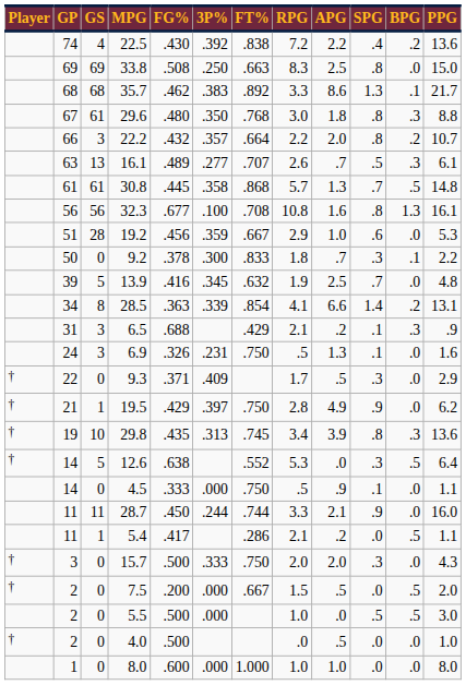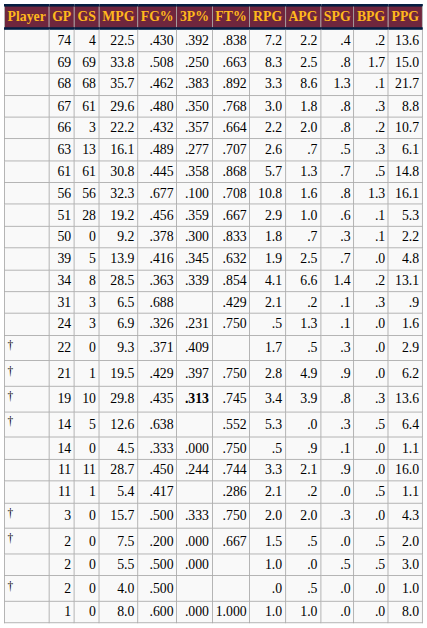 <table class="wikitable sortable" style="text-align:right;">
 <tr>
 <th style="background:#6F263D; color:#FFB81C; border-top:#041E42 3px solid; border-bottom:#041E42 3px solid;">Player</th>
 <th style="background:#6F263D; color:#FFB81C; border-top:#041E42 3px solid; border-bottom:#041E42 3px solid;">GP</th>
 <th style="background:#6F263D; color:#FFB81C; border-top:#041E42 3px solid; border-bottom:#041E42 3px solid;">GS</th>
 <th style="background:#6F263D; color:#FFB81C; border-top:#041E42 3px solid; border-bottom:#041E42 3px solid;">MPG</th>
 <th style="background:#6F263D; color:#FFB81C; border-top:#041E42 3px solid; border-bottom:#041E42 3px solid;">FG%</th>
 <th style="background:#6F263D; color:#FFB81C; border-top:#041E42 3px solid; border-bottom:#041E42 3px solid;">3P%</th>
 <th style="background:#6F263D; color:#FFB81C; border-top:#041E42 3px solid; border-bottom:#041E42 3px solid;">FT%</th>
 <th style="background:#6F263D; color:#FFB81C; border-top:#041E42 3px solid; border-bottom:#041E42 3px solid;">RPG</th>
 <th style="background:#6F263D; color:#FFB81C; border-top:#041E42 3px solid; border-bottom:#041E42 3px solid;">APG</th>
 <th style="background:#6F263D; color:#FFB81C; border-top:#041E42 3px solid; border-bottom:#041E42 3px solid;">SPG</th>
 <th style="background:#6F263D; color:#FFB81C; border-top:#041E42 3px solid; border-bottom:#041E42 3px solid;">BPG</th>
 <th style="background:#6F263D; color:#FFB81C; border-top:#041E42 3px solid; border-bottom:#041E42 3px solid;">PPG</th>
 </tr>
 <tr>
 <td style="text-align:left;"></td>
 <td>74</td>
 <td>4</td>
 <td>22.5</td>
 <td>.430</td>
 <td>.392</td>
 <td>.838</td>
 <td>7.2</td>
 <td>2.2</td>
 <td>.4</td>
 <td>.2</td>
 <td>13.6</td>
 </tr>
 <tr>
 <td style="text-align:left;"></td>
 <td>69</td>
 <td>69</td>
 <td>33.8</td>
 <td>.508</td>
 <td>.250</td>
 <td>.663</td>
 <td>8.3</td>
 <td>2.5</td>
 <td>.8</td>
-<td>.0</td>
+<td>1.7</td>
 <td>15.0</td>
 </tr>
 <tr>
 <td style="text-align:left;"></td>
 <td>68</td>
 <td>68</td>
 <td>35.7</td>
 <td>.462</td>
 <td>.383</td>
 <td>.892</td>
 <td>3.3</td>
 <td>8.6</td>
 <td>1.3</td>
 <td>.1</td>
 <td>21.7</td>
 </tr>
 <tr>
 <td style="text-align:left;"></td>
 <td>67</td>
 <td>61</td>
 <td>29.6</td>
 <td>.480</td>
 <td>.350</td>
 <td>.768</td>
 <td>3.0</td>
 <td>1.8</td>
 <td>.8</td>
 <td>.3</td>
 <td>8.8</td>
 </tr>
 <tr>
 <td style="text-align:left;"></td>
 <td>66</td>
 <td>3</td>
 <td>22.2</td>
 <td>.432</td>
 <td>.357</td>
 <td>.664</td>
 <td>2.2</td>
 <td>2.0</td>
 <td>.8</td>
 <td>.2</td>
 <td>10.7</td>
 </tr>
 <tr>
 <td style="text-align:left;"></td>
 <td>63</td>
 <td>13</td>
 <td>16.1</td>
 <td>.489</td>
 <td>.277</td>
 <td>.707</td>
 <td>2.6</td>
 <td>.7</td>
 <td>.5</td>
 <td>.3</td>
 <td>6.1</td>
 </tr>
 <tr>
 <td style="text-align:left;"></td>
 <td>61</td>
 <td>61</td>
 <td>30.8</td>
 <td>.445</td>
 <td>.358</td>
 <td>.868</td>
 <td>5.7</td>
 <td>1.3</td>
 <td>.7</td>
 <td>.5</td>
 <td>14.8</td>
 </tr>
 <tr>
 <td style="text-align:left;"></td>
 <td>56</td>
 <td>56</td>
 <td>32.3</td>
 <td>.677</td>
 <td>.100</td>
 <td>.708</td>
 <td>10.8</td>
 <td>1.6</td>
 <td>.8</td>
 <td>1.3</td>
 <td>16.1</td>
 </tr>
 <tr>
 <td style="text-align:left;"></td>
 <td>51</td>
 <td>28</td>
 <td>19.2</td>
 <td>.456</td>
 <td>.359</td>
 <td>.667</td>
 <td>2.9</td>
 <td>1.0</td>
 <td>.6</td>
-<td>.0</td>
+<td>.1</td>
 <td>5.3</td>
 </tr>
 <tr>
 <td style="text-align:left;"></td>
 <td>50</td>
 <td>0</td>
 <td>9.2</td>
 <td>.378</td>
 <td>.300</td>
 <td>.833</td>
 <td>1.8</td>
 <td>.7</td>
 <td>.3</td>
 <td>.1</td>
 <td>2.2</td>
 </tr>
 <tr>
 <td style="text-align:left;"></td>
 <td>39</td>
 <td>5</td>
 <td>13.9</td>
 <td>.416</td>
 <td>.345</td>
 <td>.632</td>
 <td>1.9</td>
 <td>2.5</td>
 <td>.7</td>
 <td>.0</td>
 <td>4.8</td>
 </tr>
 <tr>
 <td style="text-align:left;"></td>
 <td>34</td>
 <td>8</td>
 <td>28.5</td>
 <td>.363</td>
 <td>.339</td>
 <td>.854</td>
 <td>4.1</td>
 <td>6.6</td>
 <td>1.4</td>
 <td>.2</td>
 <td>13.1</td>
 </tr>
 <tr>
 <td style="text-align:left;"></td>
 <td>31</td>
 <td>3</td>
 <td>6.5</td>
 <td>.688</td>
 <td></td>
 <td>.429</td>
 <td>2.1</td>
 <td>.2</td>
 <td>.1</td>
 <td>.3</td>
 <td>.9</td>
 </tr>
 <tr>
 <td style="text-align:left;"></td>
 <td>24</td>
 <td>3</td>
 <td>6.9</td>
 <td>.326</td>
 <td>.231</td>
 <td>.750</td>
 <td>.5</td>
 <td>1.3</td>
 <td>.1</td>
 <td>.0</td>
 <td>1.6</td>
 </tr>
 <tr>
 <td style="text-align:left;"><sup>†</sup></td>
 <td>22</td>
 <td>0</td>
 <td>9.3</td>
 <td>.371</td>
 <td>.409</td>
 <td></td>
 <td>1.7</td>
 <td>.5</td>
 <td>.3</td>
 <td>.0</td>
 <td>2.9</td>
 </tr>
 <tr>
 <td style="text-align:left;"><sup>†</sup></td>
 <td>21</td>
 <td>1</td>
 <td>19.5</td>
 <td>.429</td>
 <td>.397</td>
 <td>.750</td>
 <td>2.8</td>
 <td>4.9</td>
 <td>.9</td>
 <td>.0</td>
 <td>6.2</td>
 </tr>
 <tr>
 <td style="text-align:left;"><sup>†</sup></td>
 <td>19</td>
 <td>10</td>
 <td>29.8</td>
 <td>.435</td>
-<td>.313</td>
+<td><strong>.313</strong></td>
 <td>.745</td>
 <td>3.4</td>
 <td>3.9</td>
 <td>.8</td>
 <td>.3</td>
 <td>13.6</td>
 </tr>
 <tr>
 <td style="text-align:left;"><sup>†</sup></td>
 <td>14</td>
 <td>5</td>
 <td>12.6</td>
 <td>.638</td>
 <td></td>
 <td>.552</td>
 <td>5.3</td>
 <td>.0</td>
 <td>.3</td>
 <td>.5</td>
 <td>6.4</td>
 </tr>
 <tr>
 <td style="text-align:left;"></td>
 <td>14</td>
 <td>0</td>
 <td>4.5</td>
 <td>.333</td>
 <td>.000</td>
 <td>.750</td>
 <td>.5</td>
 <td>.9</td>
 <td>.1</td>
 <td>.0</td>
 <td>1.1</td>
 </tr>
 <tr>
 <td style="text-align:left;"></td>
 <td>11</td>
 <td>11</td>
 <td>28.7</td>
 <td>.450</td>
 <td>.244</td>
 <td>.744</td>
 <td>3.3</td>
 <td>2.1</td>
 <td>.9</td>
 <td>.0</td>
 <td>16.0</td>
 </tr>
 <tr>
 <td style="text-align:left;"></td>
 <td>11</td>
 <td>1</td>
 <td>5.4</td>
 <td>.417</td>
 <td></td>
 <td>.286</td>
 <td>2.1</td>
 <td>.2</td>
 <td>.0</td>
 <td>.5</td>
 <td>1.1</td>
 </tr>
 <tr>
 <td style="text-align:left;"><sup>†</sup></td>
 <td>3</td>
 <td>0</td>
 <td>15.7</td>
 <td>.500</td>
 <td>.333</td>
 <td>.750</td>
 <td>2.0</td>
 <td>2.0</td>
 <td>.3</td>
 <td>.0</td>
 <td>4.3</td>
 </tr>
 <tr>
 <td style="text-align:left;"><sup>†</sup></td>
 <td>2</td>
 <td>0</td>
 <td>7.5</td>
 <td>.200</td>
 <td>.000</td>
 <td>.667</td>
 <td>1.5</td>
 <td>.5</td>
 <td>.0</td>
 <td>.5</td>
 <td>2.0</td>
 </tr>
 <tr>
 <td style="text-align:left;"></td>
 <td>2</td>
 <td>0</td>
 <td>5.5</td>
 <td>.500</td>
 <td>.000</td>
 <td></td>
 <td>1.0</td>
 <td>.0</td>
 <td>.5</td>
 <td>.5</td>
 <td>3.0</td>
 </tr>
 <tr>
 <td style="text-align:left;"><sup>†</sup></td>
 <td>2</td>
 <td>0</td>
 <td>4.0</td>
 <td>.500</td>
 <td></td>
 <td></td>
 <td>.0</td>
 <td>.5</td>
 <td>.0</td>
 <td>.0</td>
 <td>1.0</td>
 </tr>
 <tr>
 <td style="text-align:left;"></td>
 <td>1</td>
 <td>0</td>
 <td>8.0</td>
 <td>.600</td>
 <td>.000</td>
 <td>1.000</td>
 <td>1.0</td>
 <td>1.0</td>
 <td>.0</td>
 <td>.0</td>
 <td>8.0</td>
 </tr>
 </table>
